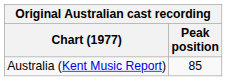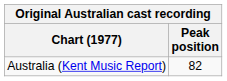 <table class="wikitable">
 <tr>
 <th colspan=3>Original Australian cast recording</th>
 </tr>
 <tr>
 <th>Chart (1977)</th>
 <th>Peak<br>position</th>
 </tr>
 <tr>
 <td>Australia (<a href='#'>Kent Music Report</a>)</td>
-<td style="text-align:center;">85</td>
+<td style="text-align:center;">82</td>
 </tr>
 </table>
